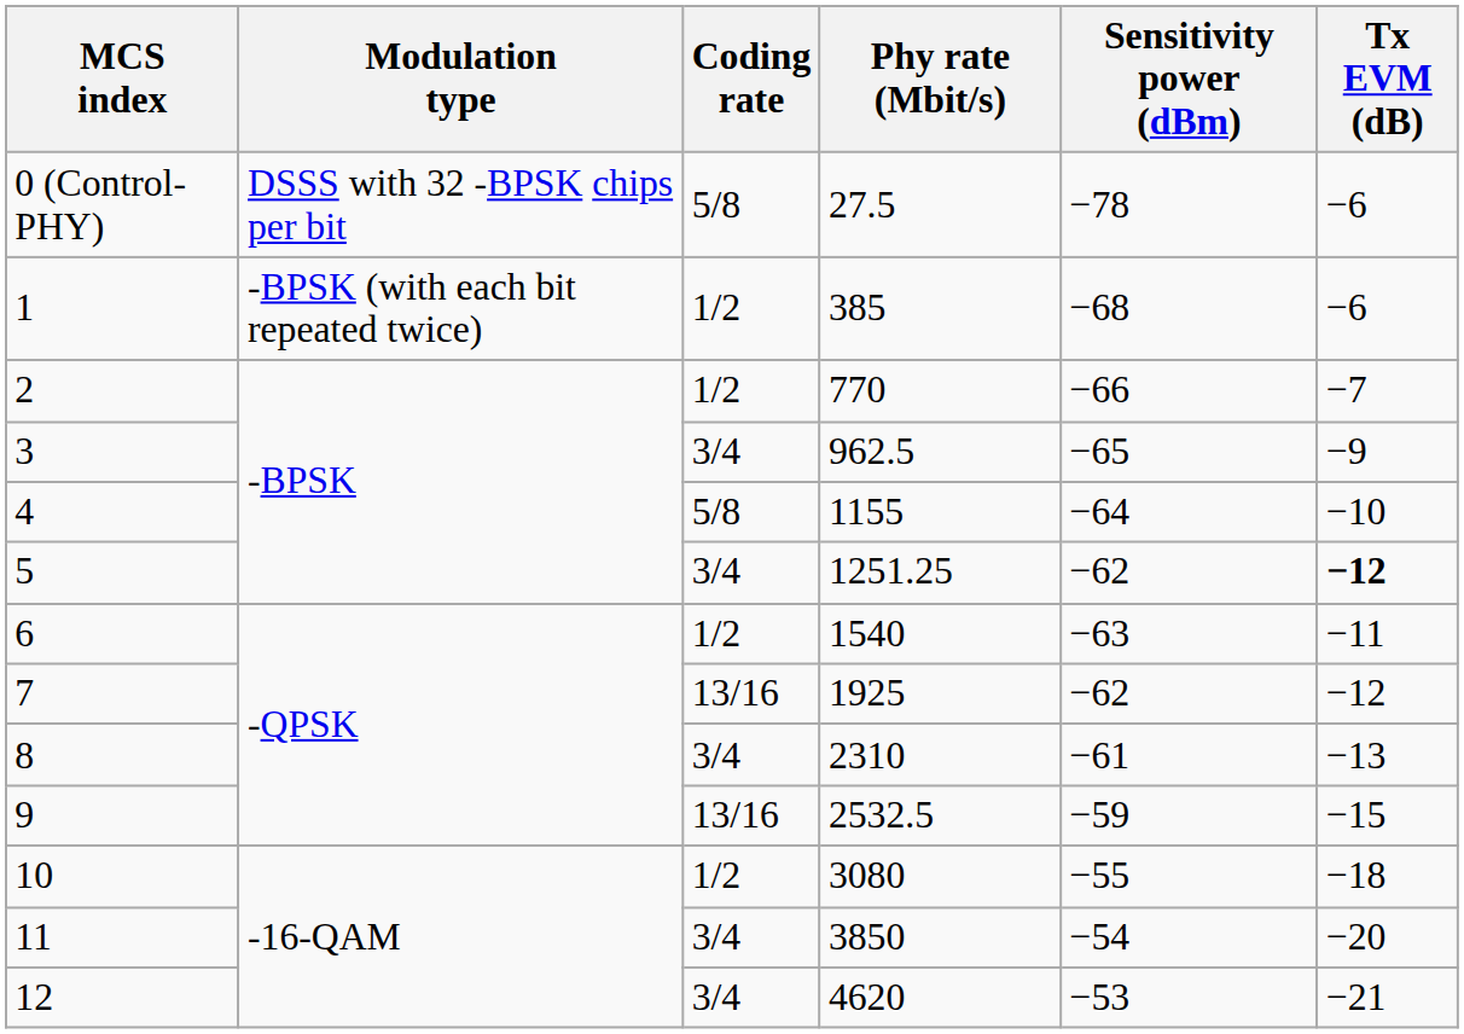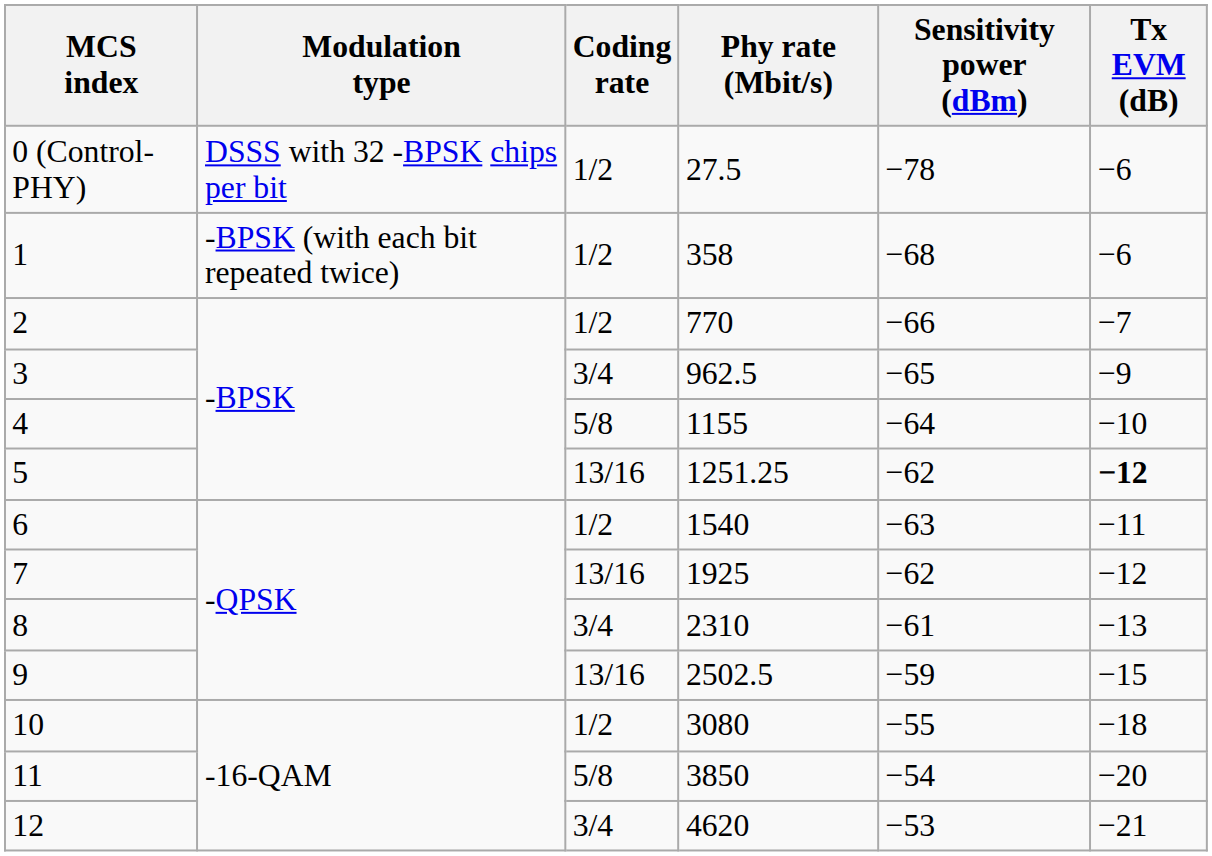 <table class="wikitable">
 <tr>
 <th>MCS<br>index</th>
 <th>Modulation<br>type</th>
 <th>Coding<br>rate</th>
 <th>Phy rate (Mbit/s)</th>
 <th>Sensitivity power <br>(<a href='#'>dBm</a>)</th>
 <th>Tx <a href='#'>EVM</a> <br>(dB)</th>
 </tr>
 <tr>
 <td>0 (Control-PHY)</td>
 <td><a href='#'>DSSS</a> with 32 -<a href='#'>BPSK</a> <a href='#'>chips per bit</a></td>
-<td>5/8</td>
+<td>1/2</td>
 <td>27.5</td>
 <td>−78</td>
 <td>−6</td>
 </tr>
 <tr>
 <td>1</td>
 <td>-<a href='#'>BPSK</a> (with each bit repeated twice)</td>
 <td>1/2</td>
-<td>385</td>
+<td>358</td>
 <td>−68</td>
 <td>−6</td>
 </tr>
 <tr>
 <td>2</td>
 <td rowspan="4">-<a href='#'>BPSK</a></td>
 <td>1/2</td>
 <td>770</td>
 <td>−66</td>
 <td>−7</td>
 </tr>
 <tr>
 <td>3</td>
 <td>3/4</td>
 <td>962.5</td>
 <td>−65</td>
 <td>−9</td>
 </tr>
 <tr>
 <td>4</td>
 <td>5/8</td>
 <td>1155</td>
 <td>−64</td>
 <td>−10</td>
 </tr>
 <tr>
 <td>5</td>
-<td>3/4</td>
+<td>13/16</td>
 <td>1251.25</td>
 <td>−62</td>
 <td><strong>−12</strong></td>
 </tr>
 <tr>
 <td>6</td>
 <td rowspan="4">-<a href='#'>QPSK</a></td>
 <td>1/2</td>
 <td>1540</td>
 <td>−63</td>
 <td>−11</td>
 </tr>
 <tr>
 <td>7</td>
 <td>13/16</td>
 <td>1925</td>
 <td>−62</td>
 <td>−12</td>
 </tr>
 <tr>
 <td>8</td>
 <td>3/4</td>
 <td>2310</td>
 <td>−61</td>
 <td>−13</td>
 </tr>
 <tr>
 <td>9</td>
 <td>13/16</td>
-<td>2532.5</td>
+<td>2502.5</td>
 <td>−59</td>
 <td>−15</td>
 </tr>
 <tr>
 <td>10</td>
 <td rowspan="3">-16-QAM</td>
 <td>1/2</td>
 <td>3080</td>
 <td>−55</td>
 <td>−18</td>
 </tr>
 <tr>
 <td>11</td>
-<td>3/4</td>
+<td>5/8</td>
 <td>3850</td>
 <td>−54</td>
 <td>−20</td>
 </tr>
 <tr>
 <td>12</td>
 <td>3/4</td>
 <td>4620</td>
 <td>−53</td>
 <td>−21</td>
 </tr>
 </table>
